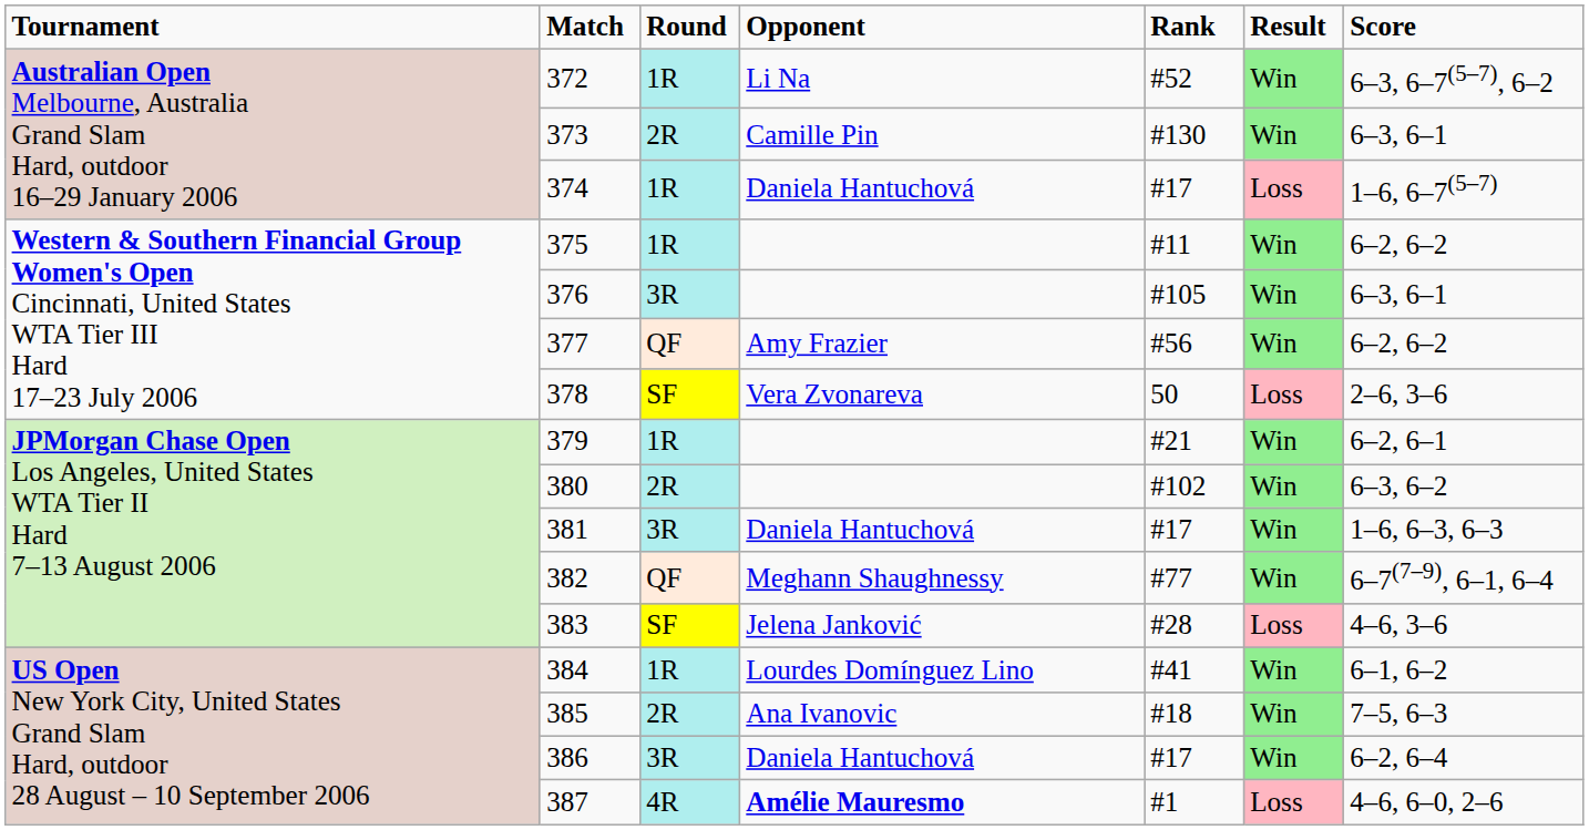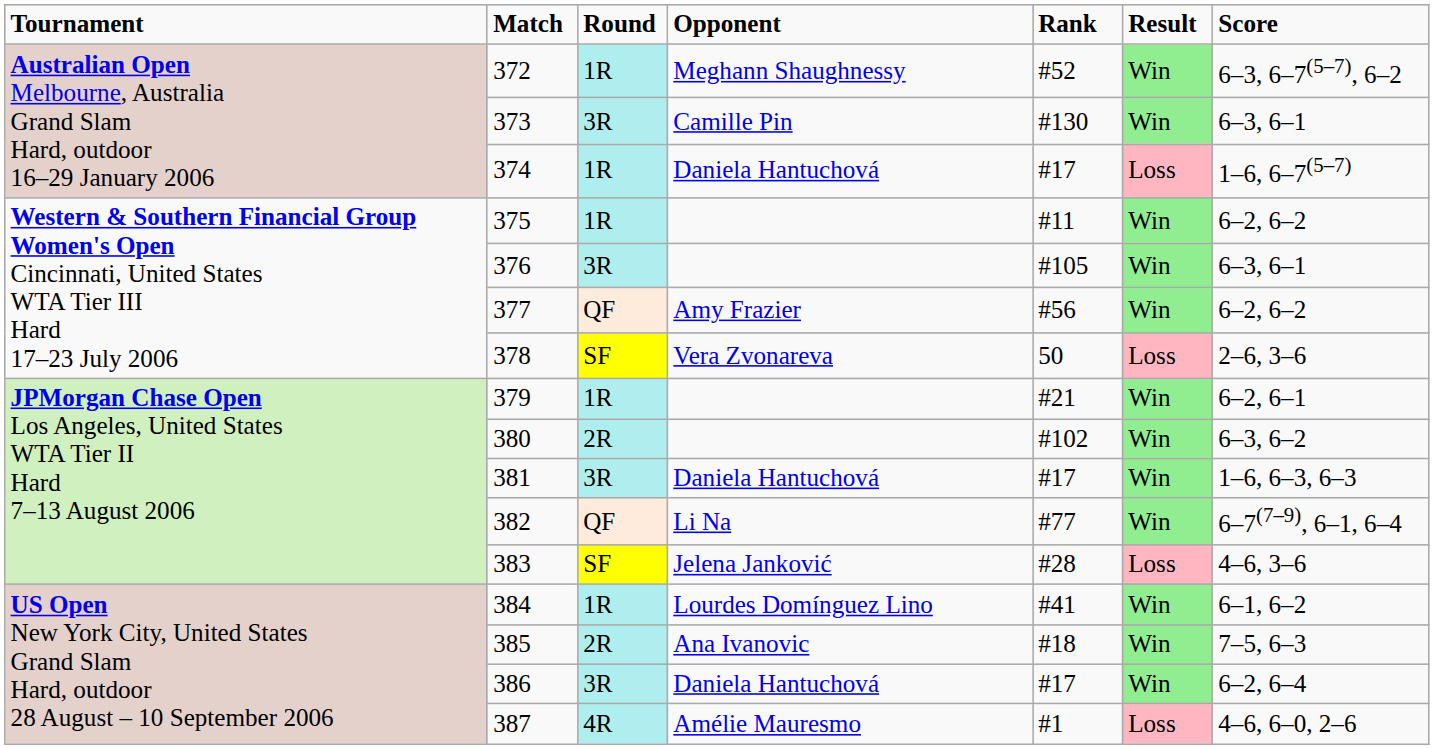 <table class="wikitable">
 <tr style="font-weight:bold">
 <td style="width:300px;">Tournament</td>
 <td style="width:50px;">Match</td>
 <td style="width:50px;">Round</td>
 <td style="width:225px;">Opponent</td>
 <td style="width:50px;">Rank</td>
 <td style="width:50px;">Result</td>
 <td style="width:130px;">Score</td>
 </tr>
 <tr>
 <td rowspan="3" style="background:#e5d1cb; text-align:left; vertical-align:top;"><strong><a href='#'>Australian Open</a></strong><br> <a href='#'>Melbourne</a>, Australia<br>Grand Slam<br>Hard, outdoor<br>16–29 January 2006</td>
 <td>372</td>
 <td style="background:#afeeee;">1R</td>
-<td> <a href='#'>Li Na</a></td>
+<td> <a href='#'>Meghann Shaughnessy</a></td>
 <td>#52</td>
 <td bgcolor=lightgreen>Win</td>
 <td>6–3, 6–7<sup>(5–7)</sup>, 6–2</td>
 </tr>
 <tr>
 <td>373</td>
-<td style="background:#afeeee;">2R</td>
+<td style="background:#afeeee;">3R</td>
 <td> <a href='#'>Camille Pin</a></td>
 <td>#130</td>
 <td bgcolor=lightgreen>Win</td>
 <td>6–3, 6–1</td>
 </tr>
 <tr>
 <td>374</td>
 <td style="background:#afeeee;">1R</td>
 <td> <a href='#'>Daniela Hantuchová</a></td>
 <td>#17</td>
 <td bgcolor=lightpink>Loss</td>
 <td>1–6, 6–7<sup>(5–7)</sup></td>
 </tr>
 <tr>
 <td rowspan="4"  style="text-align:left; vertical-align:top;"><strong><a href='#'>Western & Southern Financial Group Women's Open</a></strong> <br> Cincinnati, United States <br> WTA Tier III <br> Hard <br> 17–23 July 2006</td>
 <td>375</td>
 <td style="background:#afeeee;">1R</td>
 <td></td>
 <td>#11</td>
 <td bgcolor=lightgreen>Win</td>
 <td>6–2, 6–2</td>
 </tr>
 <tr>
 <td>376</td>
 <td style="background:#afeeee;">3R</td>
 <td></td>
 <td>#105</td>
 <td bgcolor=lightgreen>Win</td>
 <td>6–3, 6–1</td>
 </tr>
 <tr>
 <td>377</td>
 <td style="background:#ffebdc;">QF</td>
 <td> <a href='#'>Amy Frazier</a></td>
 <td>#56</td>
 <td bgcolor=lightgreen>Win</td>
 <td>6–2, 6–2</td>
 </tr>
 <tr>
 <td>378</td>
 <td style="background:yellow;">SF</td>
 <td> <a href='#'>Vera Zvonareva</a></td>
 <td>50</td>
 <td bgcolor=lightpink>Loss</td>
 <td>2–6, 3–6</td>
 </tr>
 <tr>
 <td rowspan="5"  style="background:#D0F0C0; text-align:left; vertical-align:top;"><strong><a href='#'>JPMorgan Chase Open</a></strong> <br> Los Angeles, United States <br> WTA Tier II <br> Hard <br> 7–13 August 2006</td>
 <td>379</td>
 <td style="background:#afeeee;">1R</td>
 <td></td>
 <td>#21</td>
 <td bgcolor=lightgreen>Win</td>
 <td>6–2, 6–1</td>
 </tr>
 <tr>
 <td>380</td>
 <td style="background:#afeeee;">2R</td>
 <td></td>
 <td>#102</td>
 <td bgcolor=lightgreen>Win</td>
 <td>6–3, 6–2</td>
 </tr>
 <tr>
 <td>381</td>
 <td style="background:#afeeee;">3R</td>
 <td> <a href='#'>Daniela Hantuchová</a></td>
 <td>#17</td>
 <td bgcolor=lightgreen>Win</td>
 <td>1–6, 6–3, 6–3</td>
 </tr>
 <tr>
 <td>382</td>
 <td style="background:#ffebdc;">QF</td>
-<td> <a href='#'>Meghann Shaughnessy</a></td>
+<td> <a href='#'>Li Na</a></td>
 <td>#77</td>
 <td bgcolor=lightgreen>Win</td>
 <td>6–7<sup>(7–9)</sup>, 6–1, 6–4</td>
 </tr>
 <tr>
 <td>383</td>
 <td style="background:yellow;">SF</td>
 <td> <a href='#'>Jelena Janković</a></td>
 <td>#28</td>
 <td bgcolor=lightpink>Loss</td>
 <td>4–6, 3–6</td>
 </tr>
 <tr>
 <td rowspan="4"  style="background:#e5d1cb; text-align:left; vertical-align:top;"><strong><a href='#'>US Open</a></strong><br> New York City, United States <br>Grand Slam <br> Hard, outdoor <br> 28 August – 10 September 2006</td>
 <td>384</td>
 <td style="background:#afeeee;">1R</td>
 <td> <a href='#'>Lourdes Domínguez Lino</a></td>
 <td>#41</td>
 <td bgcolor=lightgreen>Win</td>
 <td>6–1, 6–2</td>
 </tr>
 <tr>
 <td>385</td>
 <td style="background:#afeeee;">2R</td>
 <td> <a href='#'>Ana Ivanovic</a></td>
 <td>#18</td>
 <td bgcolor=lightgreen>Win</td>
 <td>7–5, 6–3</td>
 </tr>
 <tr>
 <td>386</td>
 <td style="background:#afeeee;">3R</td>
 <td> <a href='#'>Daniela Hantuchová</a></td>
 <td>#17</td>
 <td bgcolor=lightgreen>Win</td>
 <td>6–2, 6–4</td>
 </tr>
 <tr>
 <td>387</td>
 <td style="background:#afeeee;">4R</td>
-<td><strong> <a href='#'>Amélie Mauresmo</a></strong></td>
+<td> <a href='#'>Amélie Mauresmo</a></td>
 <td>#1</td>
 <td bgcolor=lightpink>Loss</td>
 <td>4–6, 6–0, 2–6</td>
 </tr>
 </table>
